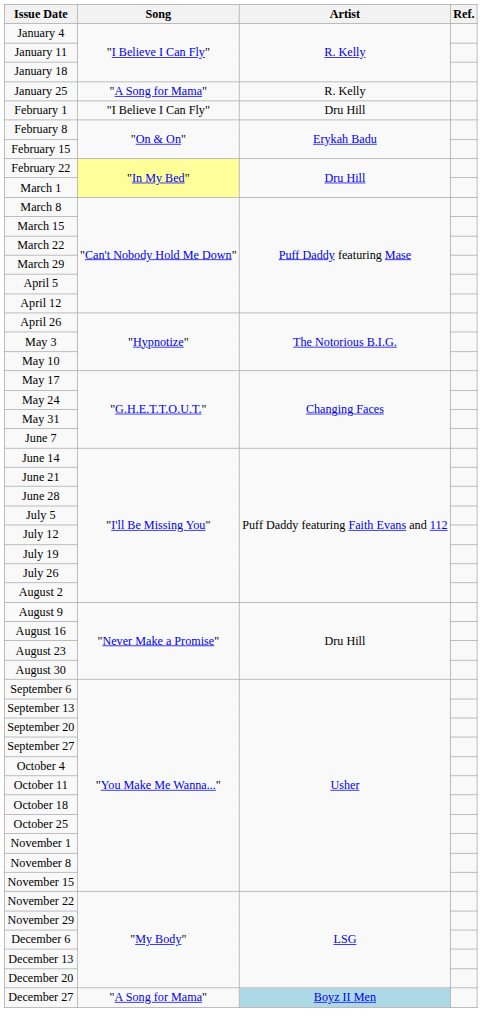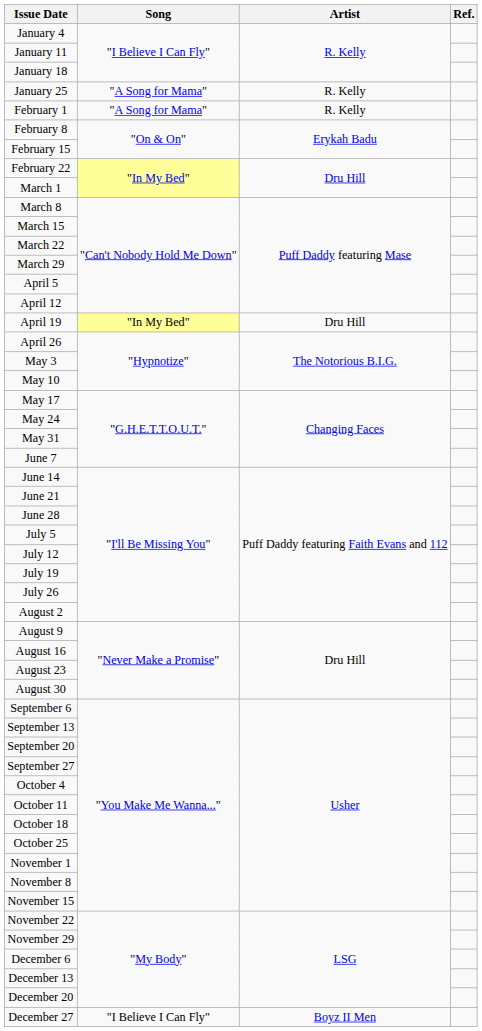 <table class="wikitable plainrowheaders" style="text-align: center">
 <tr>
 <th>Issue Date</th>
 <th>Song</th>
 <th>Artist</th>
 <th>Ref.</th>
 </tr>
 <tr>
 <td>January 4</td>
 <td rowspan="3">"<a href='#'>I Believe I Can Fly</a>"</td>
 <td rowspan="3"><a href='#'>R. Kelly</a></td>
 <td></td>
 </tr>
 <tr>
 <td>January 11</td>
 <td></td>
 </tr>
 <tr>
 <td>January 18</td>
 <td></td>
 </tr>
 <tr>
 <td>January 25</td>
 <td>"<a href='#'>A Song for Mama</a>"</td>
 <td>R. Kelly</td>
 <td></td>
 </tr>
 <tr>
 <td>February 1</td>
-<td>"I Believe I Can Fly"</td>
-<td>Dru Hill</td>
+<td>"<a href='#'>A Song for Mama</a>"</td>
+<td>R. Kelly</td>
 <td></td>
 </tr>
 <tr>
 <td>February 8</td>
 <td rowspan="2">"<a href='#'>On & On</a>"</td>
 <td rowspan="2"><a href='#'>Erykah Badu</a></td>
 <td></td>
 </tr>
 <tr>
 <td>February 15</td>
 <td></td>
 </tr>
 <tr>
 <td>February 22</td>
 <td bgcolor=#FFFF99 rowspan="2">"<a href='#'>In My Bed</a>" </td>
 <td rowspan="2"><a href='#'>Dru Hill</a></td>
 <td></td>
 </tr>
 <tr>
 <td>March 1</td>
 <td></td>
 </tr>
 <tr>
 <td>March 8</td>
 <td rowspan="6">"<a href='#'>Can't Nobody Hold Me Down</a>"</td>
 <td rowspan="6"><a href='#'>Puff Daddy</a> featuring <a href='#'>Mase</a></td>
 <td></td>
 </tr>
 <tr>
 <td>March 15</td>
 <td></td>
 </tr>
 <tr>
 <td>March 22</td>
 <td></td>
 </tr>
 <tr>
 <td>March 29</td>
 <td></td>
 </tr>
 <tr>
 <td>April 5</td>
 <td></td>
 </tr>
 <tr>
 <td>April 12</td>
+<td></td>
+</tr>
+<tr>
+<td>April 19</td>
+<td bgcolor=#FFFF99 row>"In My Bed" </td>
+<td>Dru Hill</td>
 <td></td>
 </tr>
 <tr>
 <td>April 26</td>
 <td rowspan="3">"<a href='#'>Hypnotize</a>"</td>
 <td rowspan="3"><a href='#'>The Notorious B.I.G.</a></td>
 <td></td>
 </tr>
 <tr>
 <td>May 3</td>
 <td></td>
 </tr>
 <tr>
 <td>May 10</td>
 <td></td>
 </tr>
 <tr>
 <td>May 17</td>
 <td rowspan="4">"<a href='#'>G.H.E.T.T.O.U.T.</a>"</td>
 <td rowspan="4"><a href='#'>Changing Faces</a></td>
 <td></td>
 </tr>
 <tr>
 <td>May 24</td>
 <td></td>
 </tr>
 <tr>
 <td>May 31</td>
 <td></td>
 </tr>
 <tr>
 <td>June 7</td>
 <td></td>
 </tr>
 <tr>
 <td>June 14</td>
 <td rowspan="8">"<a href='#'>I'll Be Missing You</a>"</td>
 <td rowspan="8">Puff Daddy featuring <a href='#'>Faith Evans</a> and <a href='#'>112</a></td>
 <td></td>
 </tr>
 <tr>
 <td>June 21</td>
 <td></td>
 </tr>
 <tr>
 <td>June 28</td>
 <td></td>
 </tr>
 <tr>
 <td>July 5</td>
 <td></td>
 </tr>
 <tr>
 <td>July 12</td>
 <td></td>
 </tr>
 <tr>
 <td>July 19</td>
 <td></td>
 </tr>
 <tr>
 <td>July 26</td>
 <td></td>
 </tr>
 <tr>
 <td>August 2</td>
 <td></td>
 </tr>
 <tr>
 <td>August 9</td>
 <td rowspan="4">"<a href='#'>Never Make a Promise</a>"</td>
 <td rowspan="4">Dru Hill</td>
 <td></td>
 </tr>
 <tr>
 <td>August 16</td>
 <td></td>
 </tr>
 <tr>
 <td>August 23</td>
 <td></td>
 </tr>
 <tr>
 <td>August 30</td>
 <td></td>
 </tr>
 <tr>
 <td>September 6</td>
 <td rowspan="11">"<a href='#'>You Make Me Wanna...</a>"</td>
 <td rowspan="11"><a href='#'>Usher</a></td>
 <td></td>
 </tr>
 <tr>
 <td>September 13</td>
 <td></td>
 </tr>
 <tr>
 <td>September 20</td>
 <td></td>
 </tr>
 <tr>
 <td>September 27</td>
 <td></td>
 </tr>
 <tr>
 <td>October 4</td>
 <td></td>
 </tr>
 <tr>
 <td>October 11</td>
 <td></td>
 </tr>
 <tr>
 <td>October 18</td>
 <td></td>
 </tr>
 <tr>
 <td>October 25</td>
 <td></td>
 </tr>
 <tr>
 <td>November 1</td>
 <td></td>
 </tr>
 <tr>
 <td>November 8</td>
 <td></td>
 </tr>
 <tr>
 <td>November 15</td>
 <td></td>
 </tr>
 <tr>
 <td>November 22</td>
 <td rowspan="5">"<a href='#'>My Body</a>"</td>
 <td rowspan="5"><a href='#'>LSG</a></td>
 <td></td>
 </tr>
 <tr>
 <td>November 29</td>
 <td></td>
 </tr>
 <tr>
 <td>December 6</td>
 <td></td>
 </tr>
 <tr>
 <td>December 13</td>
 <td></td>
 </tr>
 <tr>
 <td>December 20</td>
 <td></td>
 </tr>
 <tr>
 <td>December 27</td>
-<td>"<a href='#'>A Song for Mama</a>"</td>
-<td style="background: lightblue;"><a href='#'>Boyz II Men</a></td>
+<td>"I Believe I Can Fly"</td>
+<td><a href='#'>Boyz II Men</a></td>
 <td></td>
 </tr>
 </table>
